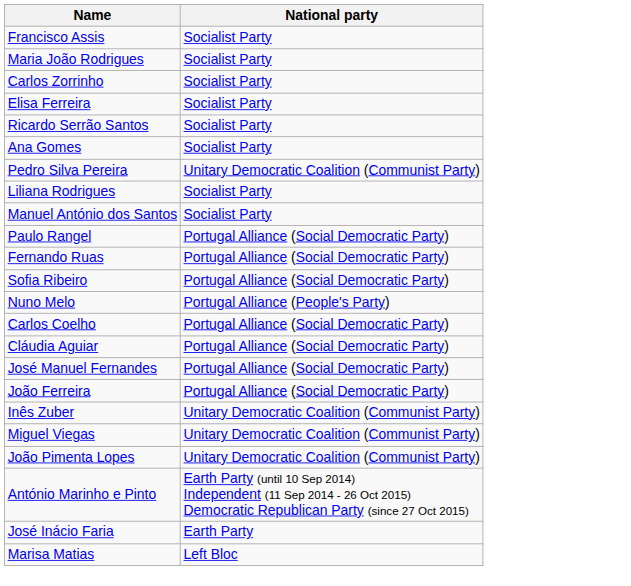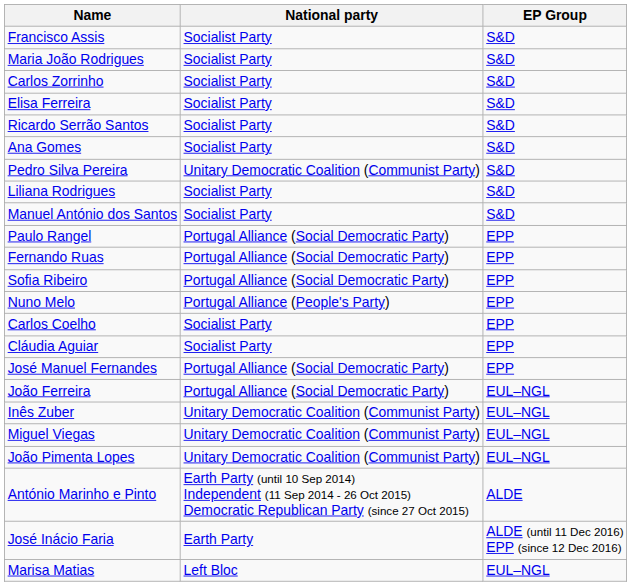 <table class="sortable wikitable">
 <tr>
 <th>Name</th>
 <th>National party</th>
+<th>EP Group</th>
 </tr>
 <tr>
 <td><a href='#'>Francisco Assis</a></td>
 <td> <a href='#'>Socialist Party</a></td>
+<td> <a href='#'>S&D</a></td>
 </tr>
 <tr>
 <td><a href='#'>Maria João Rodrigues</a></td>
 <td> <a href='#'>Socialist Party</a></td>
+<td> <a href='#'>S&D</a></td>
 </tr>
 <tr>
 <td><a href='#'>Carlos Zorrinho</a></td>
 <td> <a href='#'>Socialist Party</a></td>
+<td> <a href='#'>S&D</a></td>
 </tr>
 <tr>
 <td><a href='#'>Elisa Ferreira</a></td>
 <td> <a href='#'>Socialist Party</a></td>
+<td> <a href='#'>S&D</a></td>
 </tr>
 <tr>
 <td><a href='#'>Ricardo Serrão Santos</a></td>
 <td> <a href='#'>Socialist Party</a></td>
+<td> <a href='#'>S&D</a></td>
 </tr>
 <tr>
 <td><a href='#'>Ana Gomes</a></td>
 <td> <a href='#'>Socialist Party</a></td>
+<td> <a href='#'>S&D</a></td>
 </tr>
 <tr>
 <td><a href='#'>Pedro Silva Pereira</a></td>
 <td> <a href='#'>Unitary Democratic Coalition</a> (<a href='#'>Communist Party</a>)</td>
+<td> <a href='#'>S&D</a></td>
 </tr>
 <tr>
 <td><a href='#'>Liliana Rodrigues</a></td>
 <td> <a href='#'>Socialist Party</a></td>
+<td> <a href='#'>S&D</a></td>
 </tr>
 <tr>
 <td><a href='#'>Manuel António dos Santos</a></td>
 <td> <a href='#'>Socialist Party</a></td>
+<td> <a href='#'>S&D</a></td>
 </tr>
 <tr>
 <td><a href='#'>Paulo Rangel</a></td>
 <td> <a href='#'>Portugal Alliance</a> (<a href='#'>Social Democratic Party</a>)</td>
+<td> <a href='#'>EPP</a></td>
 </tr>
 <tr>
 <td><a href='#'>Fernando Ruas</a></td>
 <td> <a href='#'>Portugal Alliance</a> (<a href='#'>Social Democratic Party</a>)</td>
+<td> <a href='#'>EPP</a></td>
 </tr>
 <tr>
 <td><a href='#'>Sofia Ribeiro</a></td>
 <td> <a href='#'>Portugal Alliance</a> (<a href='#'>Social Democratic Party</a>)</td>
+<td> <a href='#'>EPP</a></td>
 </tr>
 <tr>
 <td><a href='#'>Nuno Melo</a></td>
 <td> <a href='#'>Portugal Alliance</a> (<a href='#'>People's Party</a>)</td>
+<td> <a href='#'>EPP</a></td>
 </tr>
 <tr>
 <td><a href='#'>Carlos Coelho</a></td>
-<td> <a href='#'>Portugal Alliance</a> (<a href='#'>Social Democratic Party</a>)</td>
+<td> <a href='#'>Socialist Party</a></td>
+<td> <a href='#'>EPP</a></td>
 </tr>
 <tr>
 <td><a href='#'>Cláudia Aguiar</a></td>
-<td> <a href='#'>Portugal Alliance</a> (<a href='#'>Social Democratic Party</a>)</td>
+<td> <a href='#'>Socialist Party</a></td>
+<td> <a href='#'>EPP</a></td>
 </tr>
 <tr>
 <td><a href='#'>José Manuel Fernandes</a></td>
 <td> <a href='#'>Portugal Alliance</a> (<a href='#'>Social Democratic Party</a>)</td>
+<td> <a href='#'>EPP</a></td>
 </tr>
 <tr>
 <td><a href='#'>João Ferreira</a></td>
 <td> <a href='#'>Portugal Alliance</a> (<a href='#'>Social Democratic Party</a>)</td>
+<td> <a href='#'>EUL–NGL</a></td>
 </tr>
 <tr>
 <td><a href='#'>Inês Zuber</a></td>
 <td> <a href='#'>Unitary Democratic Coalition</a> (<a href='#'>Communist Party</a>)</td>
+<td> <a href='#'>EUL–NGL</a></td>
 </tr>
 <tr>
 <td><a href='#'>Miguel Viegas</a></td>
 <td> <a href='#'>Unitary Democratic Coalition</a> (<a href='#'>Communist Party</a>)</td>
+<td> <a href='#'>EUL–NGL</a></td>
 </tr>
 <tr>
 <td><a href='#'>João Pimenta Lopes</a></td>
 <td> <a href='#'>Unitary Democratic Coalition</a> (<a href='#'>Communist Party</a>)</td>
+<td> <a href='#'>EUL–NGL</a></td>
 </tr>
 <tr>
 <td><a href='#'>António Marinho e Pinto</a></td>
 <td> <a href='#'>Earth Party</a> <small>(until 10 Sep 2014)</small><br> <a href='#'>Independent</a> <small>(11 Sep 2014 - 26 Oct 2015)</small><br> <a href='#'>Democratic Republican Party</a> <small>(since 27 Oct 2015)</small></td>
+<td> <a href='#'>ALDE</a></td>
 </tr>
 <tr>
 <td><a href='#'>José Inácio Faria</a></td>
 <td> <a href='#'>Earth Party</a></td>
+<td> <a href='#'>ALDE</a> <small>(until 11 Dec 2016)</small><br> <a href='#'>EPP</a> <small>(since 12 Dec 2016)</small></td>
 </tr>
 <tr>
 <td><a href='#'>Marisa Matias</a></td>
 <td> <a href='#'>Left Bloc</a></td>
+<td> <a href='#'>EUL–NGL</a></td>
 </tr>
 </table>
